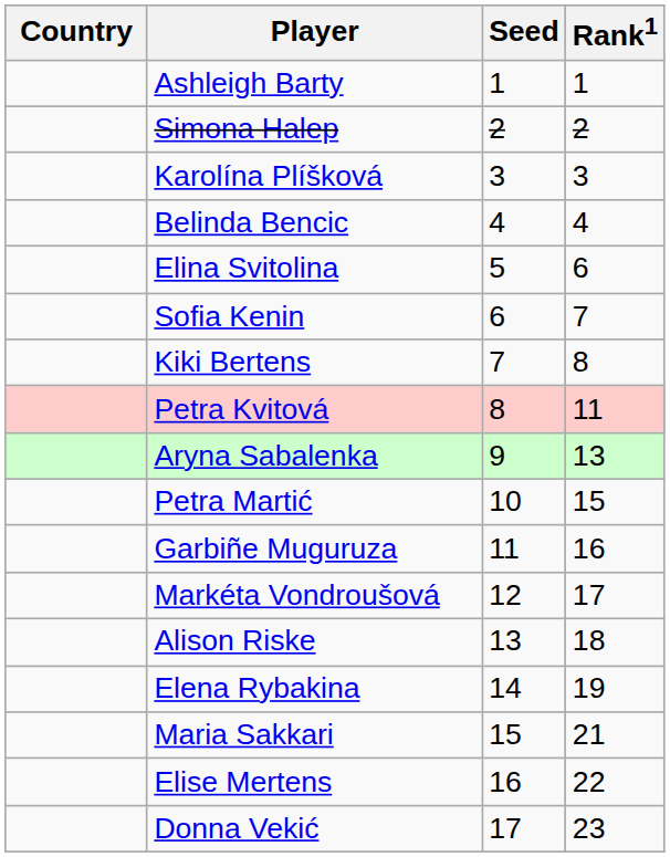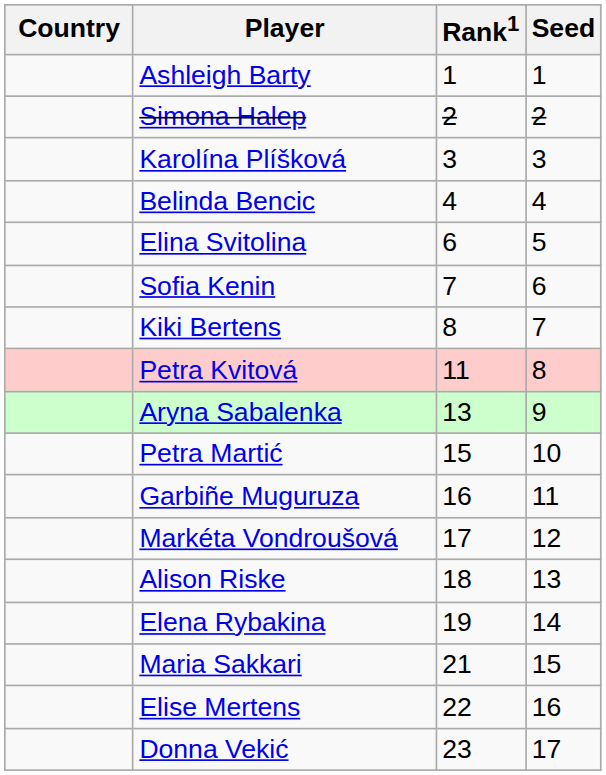 <table class="sortable wikitable">
 <tr>
 <th width="70">Country</th>
 <th width="175">Player</th>
+<th>Rank<sup>1</sup></th>
 <th>Seed</th>
-<th>Rank<sup>1</sup></th>
 </tr>
 <tr>
 <td></td>
 <td><a href='#'>Ashleigh Barty</a></td>
 <td>1</td>
 <td>1</td>
 </tr>
 <tr>
 <td><s></s></td>
 <td><s><a href='#'>Simona Halep</a></s></td>
 <td><s>2</s></td>
 <td><s>2</s></td>
 </tr>
 <tr>
 <td></td>
 <td><a href='#'>Karolína Plíšková</a></td>
 <td>3</td>
 <td>3</td>
 </tr>
 <tr>
 <td></td>
 <td><a href='#'>Belinda Bencic</a></td>
 <td>4</td>
 <td>4</td>
 </tr>
 <tr>
 <td></td>
 <td><a href='#'>Elina Svitolina</a></td>
+<td>6</td>
 <td>5</td>
+</tr>
+<tr>
+<td></td>
+<td><a href='#'>Sofia Kenin</a></td>
+<td>7</td>
 <td>6</td>
 </tr>
 <tr>
 <td></td>
-<td><a href='#'>Sofia Kenin</a></td>
-<td>6</td>
+<td><a href='#'>Kiki Bertens</a></td>
+<td>8</td>
 <td>7</td>
-</tr>
-<tr>
-<td></td>
-<td><a href='#'>Kiki Bertens</a></td>
-<td>7</td>
-<td>8</td>
 </tr>
 <tr style="background:#fcc;">
 <td></td>
 <td><a href='#'>Petra Kvitová</a></td>
+<td>11</td>
 <td>8</td>
-<td>11</td>
 </tr>
 <tr style="background:#cfc;">
 <td></td>
 <td><a href='#'>Aryna Sabalenka</a></td>
+<td>13</td>
 <td>9</td>
+</tr>
+<tr>
+<td></td>
+<td><a href='#'>Petra Martić</a></td>
+<td>15</td>
+<td>10</td>
+</tr>
+<tr>
+<td></td>
+<td><a href='#'>Garbiñe Muguruza</a></td>
+<td>16</td>
+<td>11</td>
+</tr>
+<tr>
+<td></td>
+<td><a href='#'>Markéta Vondroušová</a></td>
+<td>17</td>
+<td>12</td>
+</tr>
+<tr>
+<td></td>
+<td><a href='#'>Alison Riske</a></td>
+<td>18</td>
 <td>13</td>
 </tr>
 <tr>
 <td></td>
-<td><a href='#'>Petra Martić</a></td>
-<td>10</td>
+<td><a href='#'>Elena Rybakina</a></td>
+<td>19</td>
+<td>14</td>
+</tr>
+<tr>
+<td></td>
+<td><a href='#'>Maria Sakkari</a></td>
+<td>21</td>
 <td>15</td>
 </tr>
 <tr>
 <td></td>
-<td><a href='#'>Garbiñe Muguruza</a></td>
-<td>11</td>
+<td><a href='#'>Elise Mertens</a></td>
+<td>22</td>
 <td>16</td>
 </tr>
 <tr>
 <td></td>
-<td><a href='#'>Markéta Vondroušová</a></td>
-<td>12</td>
+<td><a href='#'>Donna Vekić</a></td>
+<td>23</td>
 <td>17</td>
 </tr>
-<tr>
-<td></td>
-<td><a href='#'>Alison Riske</a></td>
-<td>13</td>
-<td>18</td>
-</tr>
-<tr>
-<td></td>
-<td><a href='#'>Elena Rybakina</a></td>
-<td>14</td>
-<td>19</td>
-</tr>
-<tr>
-<td></td>
-<td><a href='#'>Maria Sakkari</a></td>
-<td>15</td>
-<td>21</td>
-</tr>
-<tr>
-<td></td>
-<td><a href='#'>Elise Mertens</a></td>
-<td>16</td>
-<td>22</td>
-</tr>
-<tr>
-<td></td>
-<td><a href='#'>Donna Vekić</a></td>
-<td>17</td>
-<td>23</td>
-</tr>
 </table>
